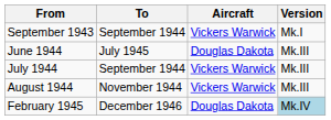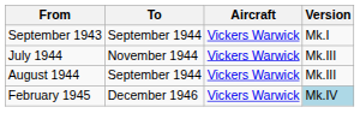 <table class="wikitable">
 <tr>
 <th>From</th>
 <th>To</th>
 <th>Aircraft</th>
 <th>Version</th>
 </tr>
 <tr>
 <td>September 1943</td>
 <td>September 1944</td>
 <td><a href='#'>Vickers Warwick</a></td>
 <td>Mk.I</td>
 </tr>
 <tr>
-<td>June 1944</td>
-<td>July 1945</td>
-<td><a href='#'>Douglas Dakota</a></td>
-<td>Mk.III</td>
-</tr>
-<tr>
 <td>July 1944</td>
-<td>September 1944</td>
+<td>November 1944</td>
 <td><a href='#'>Vickers Warwick</a></td>
 <td>Mk.III</td>
 </tr>
 <tr>
 <td>August 1944</td>
-<td>November 1944</td>
+<td>September 1944</td>
 <td><a href='#'>Vickers Warwick</a></td>
 <td>Mk.III</td>
 </tr>
 <tr>
 <td>February 1945</td>
 <td>December 1946</td>
-<td><a href='#'>Douglas Dakota</a></td>
+<td><a href='#'>Vickers Warwick</a></td>
 <td style="background: lightblue;">Mk.IV</td>
 </tr>
 </table>
